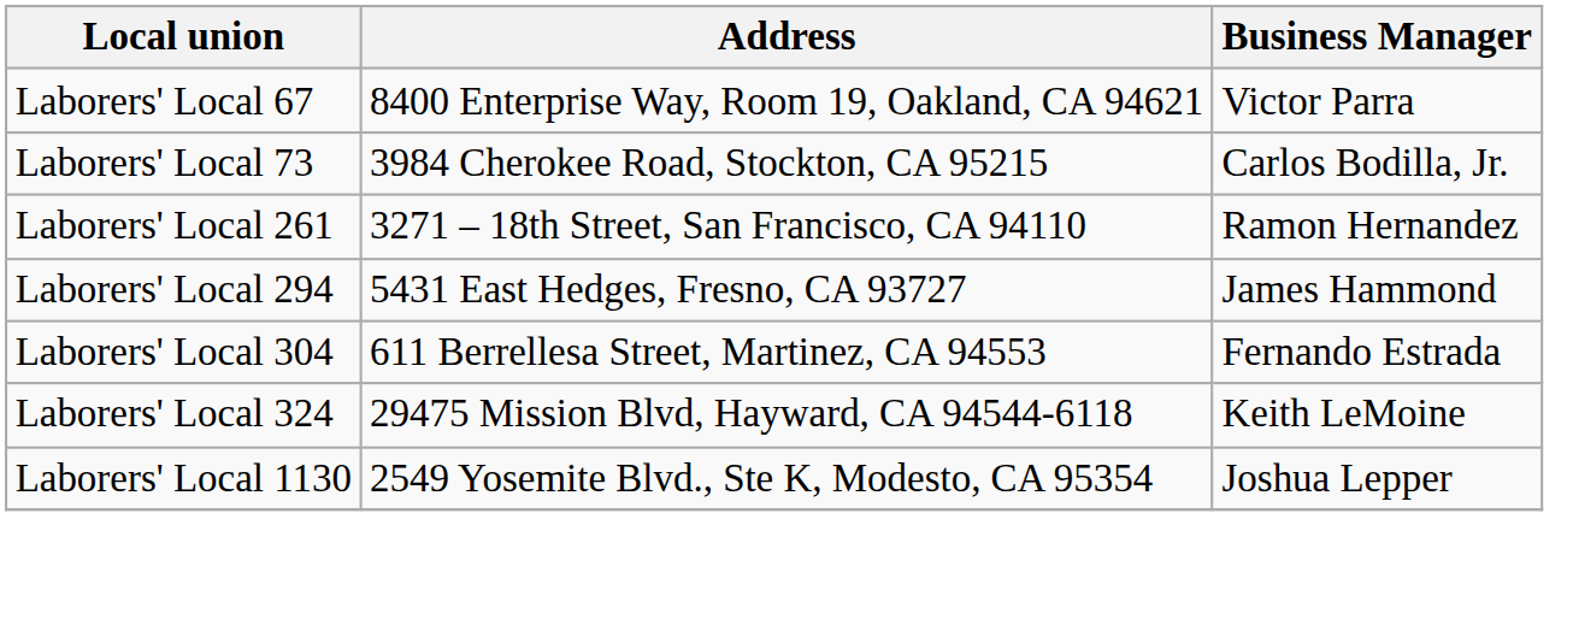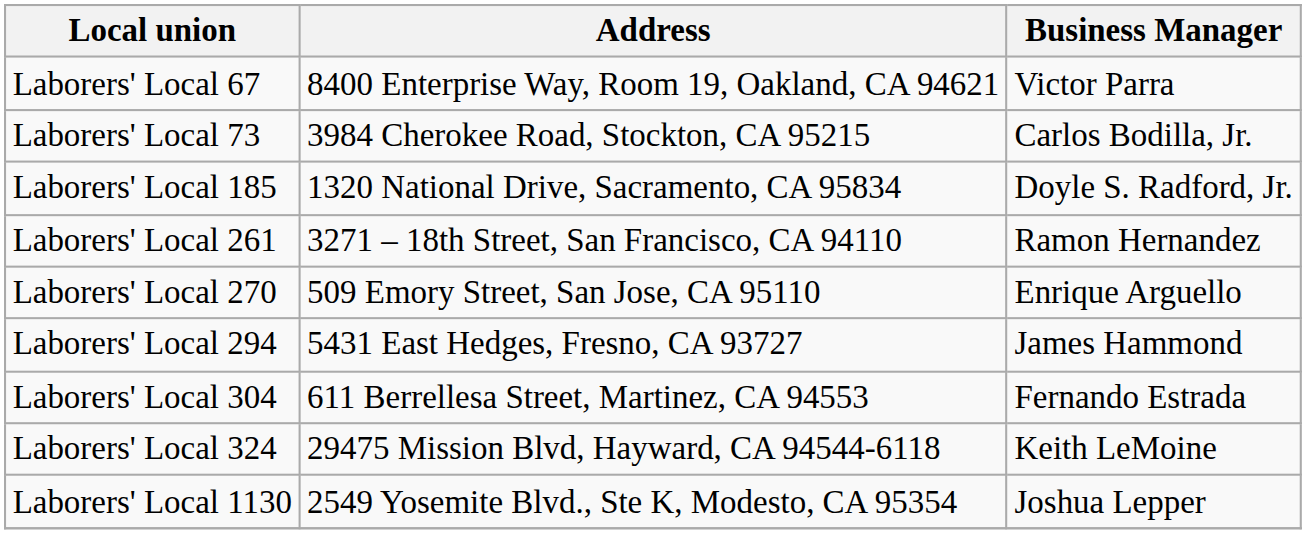 <table class="wikitable">
 <tr>
 <th>Local union</th>
 <th>Address</th>
 <th>Business Manager</th>
 </tr>
 <tr>
 <td>Laborers' Local 67</td>
 <td>8400 Enterprise Way, Room 19, Oakland, CA 94621</td>
 <td>Victor Parra</td>
 </tr>
 <tr>
 <td>Laborers' Local 73</td>
 <td>3984 Cherokee Road, Stockton, CA 95215</td>
 <td>Carlos Bodilla, Jr.</td>
 </tr>
 <tr>
+<td>Laborers' Local 185</td>
+<td>1320 National Drive, Sacramento, CA 95834</td>
+<td>Doyle S. Radford, Jr.</td>
+</tr>
+<tr>
 <td>Laborers' Local 261</td>
 <td>3271 – 18th Street, San Francisco, CA 94110</td>
 <td>Ramon Hernandez</td>
+</tr>
+<tr>
+<td>Laborers' Local 270</td>
+<td>509 Emory Street, San Jose, CA 95110</td>
+<td>Enrique Arguello</td>
 </tr>
 <tr>
 <td>Laborers' Local 294</td>
 <td>5431 East Hedges, Fresno, CA 93727</td>
 <td>James Hammond</td>
 </tr>
 <tr>
 <td>Laborers' Local 304</td>
 <td>611 Berrellesa Street, Martinez, CA 94553</td>
 <td>Fernando Estrada</td>
 </tr>
 <tr>
 <td>Laborers' Local 324</td>
 <td>29475 Mission Blvd, Hayward, CA 94544-6118</td>
 <td>Keith LeMoine</td>
 </tr>
 <tr>
 <td>Laborers' Local 1130</td>
 <td>2549 Yosemite Blvd., Ste K, Modesto, CA 95354</td>
 <td>Joshua Lepper</td>
 </tr>
 <tr>
 </tr>
 </table>
